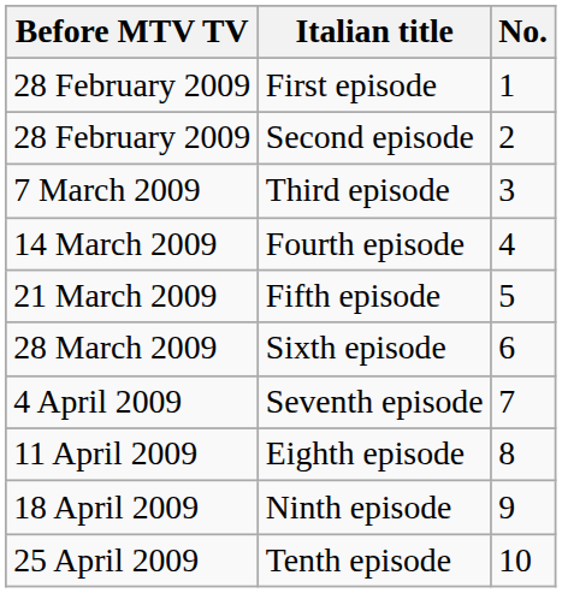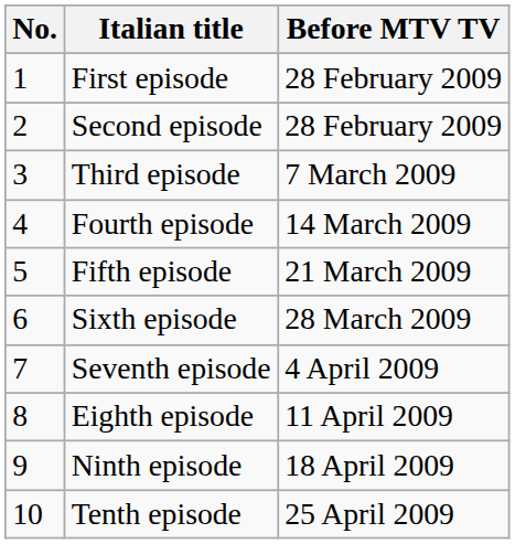 <table class="wikitable">
 <tr>
+<th>No.</th>
+<th>Italian title</th>
 <th>Before MTV TV</th>
-<th>Italian title</th>
-<th>No.</th>
 </tr>
 <tr>
+<td>1</td>
+<td>First episode</td>
 <td>28 February 2009</td>
-<td>First episode</td>
-<td>1</td>
 </tr>
 <tr>
+<td>2</td>
+<td>Second episode</td>
 <td>28 February 2009</td>
-<td>Second episode</td>
-<td>2</td>
 </tr>
 <tr>
+<td>3</td>
+<td>Third episode</td>
 <td>7 March 2009</td>
-<td>Third episode</td>
-<td>3</td>
 </tr>
 <tr>
+<td>4</td>
+<td>Fourth episode</td>
 <td>14 March 2009</td>
-<td>Fourth episode</td>
-<td>4</td>
 </tr>
 <tr>
+<td>5</td>
+<td>Fifth episode</td>
 <td>21 March 2009</td>
-<td>Fifth episode</td>
-<td>5</td>
 </tr>
 <tr>
+<td>6</td>
+<td>Sixth episode</td>
 <td>28 March 2009</td>
-<td>Sixth episode</td>
-<td>6</td>
 </tr>
 <tr>
+<td>7</td>
+<td>Seventh episode</td>
 <td>4 April 2009</td>
-<td>Seventh episode</td>
-<td>7</td>
 </tr>
 <tr>
+<td>8</td>
+<td>Eighth episode</td>
 <td>11 April 2009</td>
-<td>Eighth episode</td>
-<td>8</td>
 </tr>
 <tr>
+<td>9</td>
+<td>Ninth episode</td>
 <td>18 April 2009</td>
-<td>Ninth episode</td>
-<td>9</td>
 </tr>
 <tr>
+<td>10</td>
+<td>Tenth episode</td>
 <td>25 April 2009</td>
-<td>Tenth episode</td>
-<td>10</td>
 </tr>
 </table>
